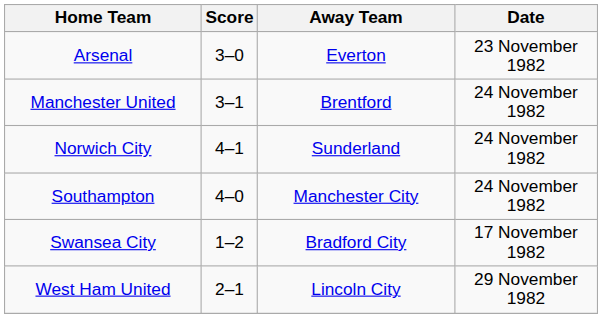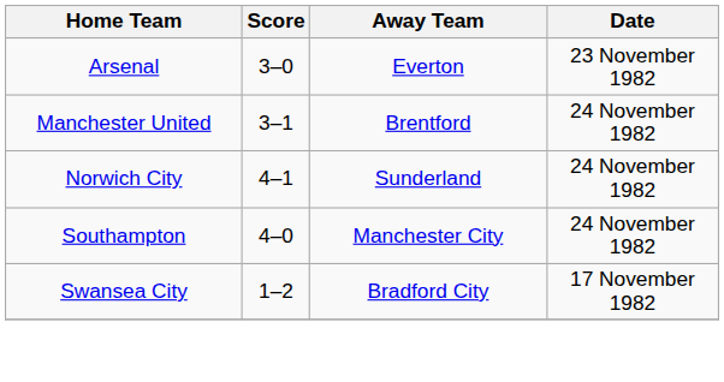 <table class="wikitable" style="text-align:center;">
 <tr>
 <th width=175>Home Team</th>
 <th width=20>Score</th>
 <th width=175>Away Team</th>
 <th width=125>Date</th>
 </tr>
 <tr>
 <td><a href='#'>Arsenal</a></td>
 <td>3–0</td>
 <td><a href='#'>Everton</a></td>
 <td>23 November 1982</td>
 </tr>
 <tr>
 <td><a href='#'>Manchester United</a></td>
 <td>3–1</td>
 <td><a href='#'>Brentford</a></td>
 <td>24 November 1982</td>
 </tr>
 <tr>
 <td><a href='#'>Norwich City</a></td>
 <td>4–1</td>
 <td><a href='#'>Sunderland</a></td>
 <td>24 November 1982</td>
 </tr>
 <tr>
 <td><a href='#'>Southampton</a></td>
 <td>4–0</td>
 <td><a href='#'>Manchester City</a></td>
 <td>24 November 1982</td>
 </tr>
 <tr>
 <td><a href='#'>Swansea City</a></td>
 <td>1–2</td>
 <td><a href='#'>Bradford City</a></td>
 <td>17 November 1982</td>
 </tr>
 <tr>
-<td><a href='#'>West Ham United</a></td>
-<td>2–1</td>
-<td><a href='#'>Lincoln City</a></td>
-<td>29 November 1982</td>
-</tr>
-<tr>
 </tr>
 </table>
